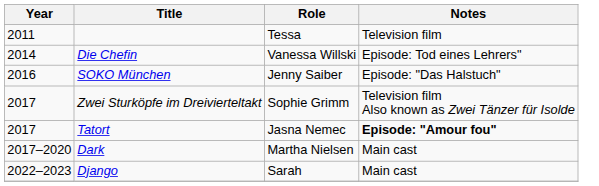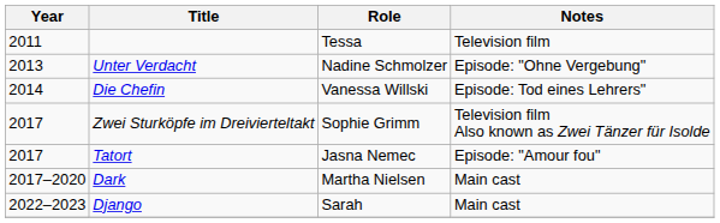 <table class="wikitable sortable">
 <tr>
 <th>Year</th>
 <th>Title</th>
 <th>Role</th>
 <th class="unsortable">Notes</th>
 </tr>
 <tr>
 <td>2011</td>
 <td><em></em></td>
 <td>Tessa</td>
 <td>Television film</td>
 </tr>
 <tr>
+<td>2013</td>
+<td><em><a href='#'>Unter Verdacht</a></em></td>
+<td>Nadine Schmolzer</td>
+<td>Episode: "Ohne Vergebung"</td>
+</tr>
+<tr>
 <td>2014</td>
 <td><em><a href='#'>Die Chefin</a></em></td>
 <td>Vanessa Willski</td>
 <td>Episode: Tod eines Lehrers"</td>
-</tr>
-<tr>
-<td>2016</td>
-<td><em><a href='#'>SOKO München</a></em></td>
-<td>Jenny Saiber</td>
-<td>Episode: "Das Halstuch"</td>
 </tr>
 <tr>
 <td>2017</td>
 <td><em>Zwei Sturköpfe im Dreivierteltakt</em></td>
 <td>Sophie Grimm</td>
 <td>Television film<br>Also known as <em>Zwei Tänzer für Isolde</em></td>
 </tr>
 <tr>
 <td>2017</td>
 <td><em><a href='#'>Tatort</a></em></td>
 <td>Jasna Nemec</td>
-<td><strong>Episode: "Amour fou"</strong></td>
+<td>Episode: "Amour fou"</td>
 </tr>
 <tr>
 <td>2017–2020</td>
 <td><em><a href='#'>Dark</a></em></td>
 <td>Martha Nielsen</td>
 <td>Main cast</td>
 </tr>
 <tr>
 <td>2022–2023</td>
 <td><em><a href='#'>Django</a></em></td>
 <td>Sarah</td>
 <td>Main cast</td>
 </tr>
 <tr>
 </tr>
 </table>
